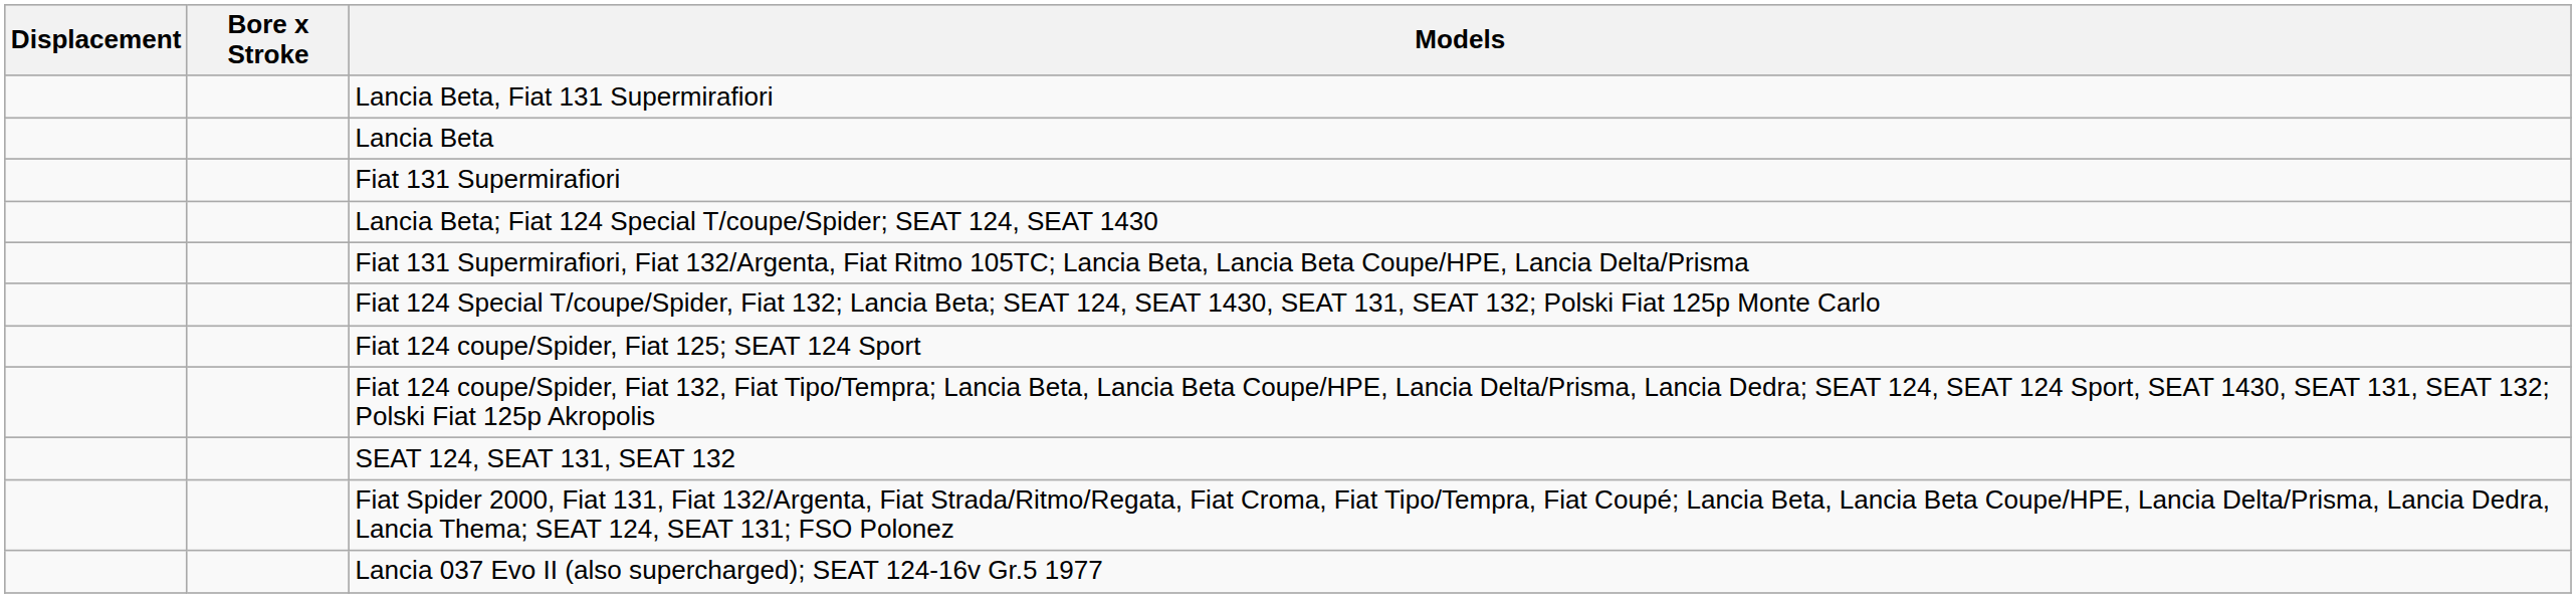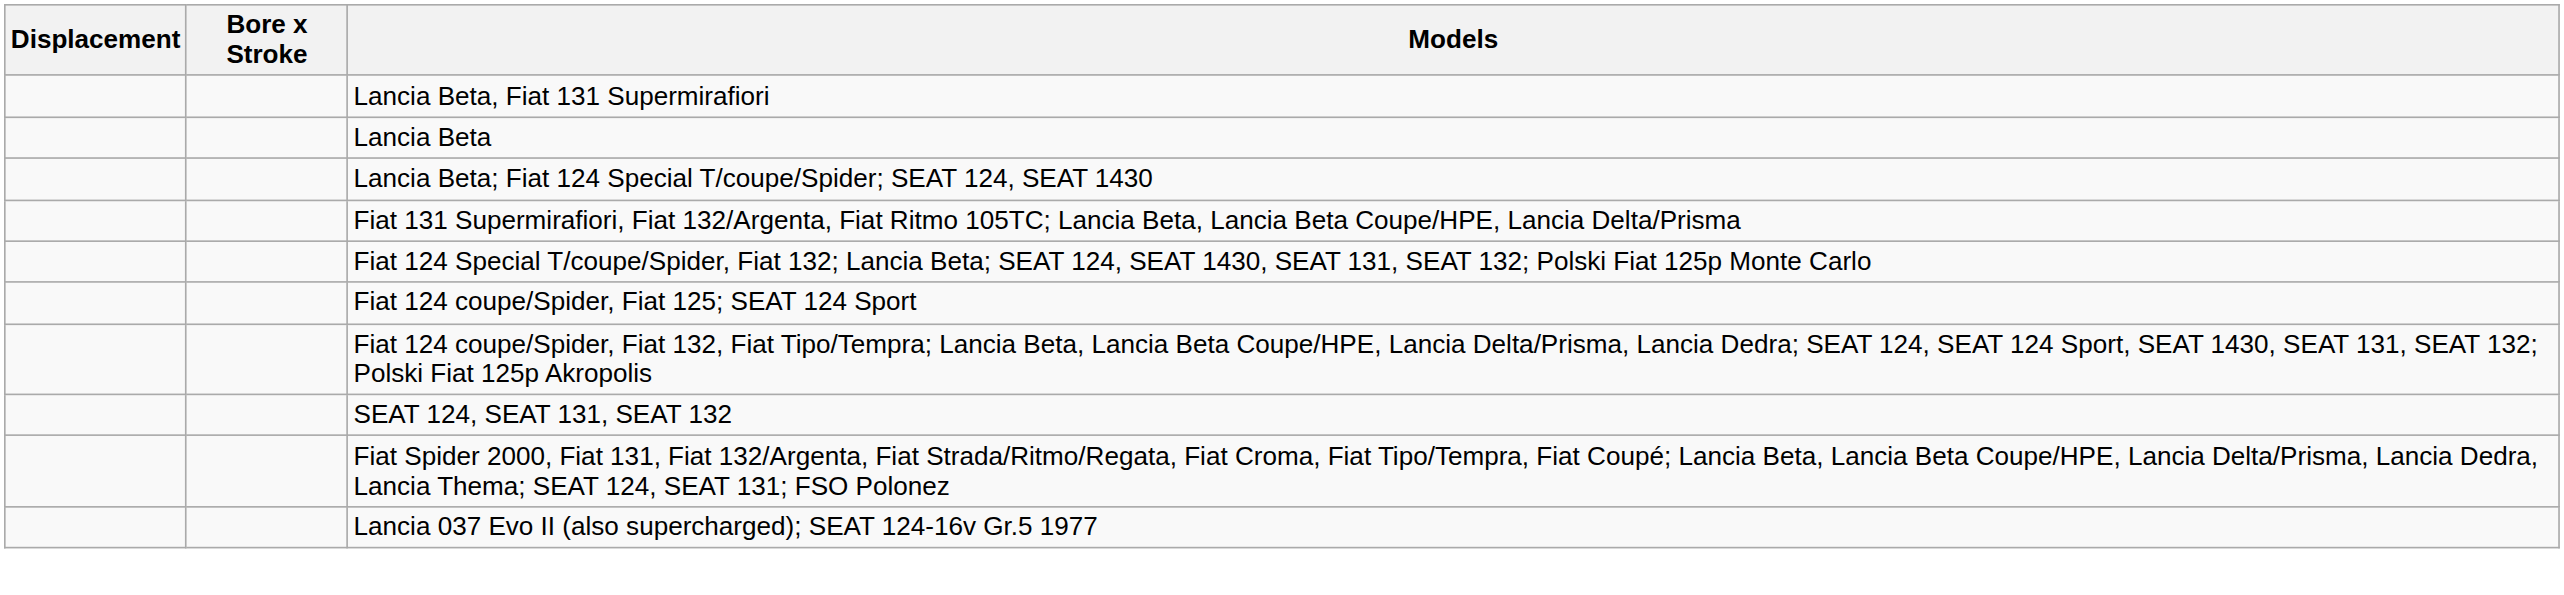 <table class=wikitable>
 <tr>
 <th>Displacement</th>
 <th>Bore x Stroke</th>
 <th>Models<br></th>
 </tr>
 <tr>
 <td></td>
 <td></td>
 <td>Lancia Beta, Fiat 131 Supermirafiori </td>
 </tr>
 <tr>
 <td></td>
 <td></td>
 <td>Lancia Beta </td>
-</tr>
-<tr>
-<td></td>
-<td></td>
-<td>Fiat 131 Supermirafiori</td>
 </tr>
 <tr>
 <td></td>
 <td></td>
 <td>Lancia Beta; Fiat 124 Special T/coupe/Spider; SEAT 124, SEAT 1430</td>
 </tr>
 <tr>
 <td></td>
 <td></td>
 <td>Fiat 131 Supermirafiori, Fiat 132/Argenta, Fiat Ritmo 105TC; Lancia Beta, Lancia Beta Coupe/HPE, Lancia Delta/Prisma</td>
 </tr>
 <tr>
 <td></td>
 <td></td>
 <td>Fiat 124 Special T/coupe/Spider, Fiat 132; Lancia Beta; SEAT 124, SEAT 1430, SEAT 131, SEAT 132; Polski Fiat 125p Monte Carlo</td>
 </tr>
 <tr>
 <td></td>
 <td></td>
 <td>Fiat 124 coupe/Spider, Fiat 125; SEAT 124 Sport</td>
 </tr>
 <tr>
 <td></td>
 <td></td>
 <td>Fiat 124 coupe/Spider, Fiat 132, Fiat Tipo/Tempra; Lancia Beta, Lancia Beta Coupe/HPE, Lancia Delta/Prisma, Lancia Dedra; SEAT 124, SEAT 124 Sport, SEAT 1430, SEAT 131, SEAT 132; Polski Fiat 125p Akropolis</td>
 </tr>
 <tr>
 <td></td>
 <td></td>
 <td>SEAT 124, SEAT 131, SEAT 132</td>
 </tr>
 <tr>
 <td></td>
 <td></td>
 <td>Fiat Spider 2000, Fiat 131, Fiat 132/Argenta, Fiat Strada/Ritmo/Regata, Fiat Croma, Fiat Tipo/Tempra, Fiat Coupé; Lancia Beta, Lancia Beta Coupe/HPE, Lancia Delta/Prisma, Lancia Dedra, Lancia Thema; SEAT 124, SEAT 131; FSO Polonez</td>
 </tr>
 <tr>
 <td></td>
 <td></td>
 <td>Lancia 037 Evo II (also supercharged); SEAT 124-16v Gr.5 1977</td>
 </tr>
 </table>
